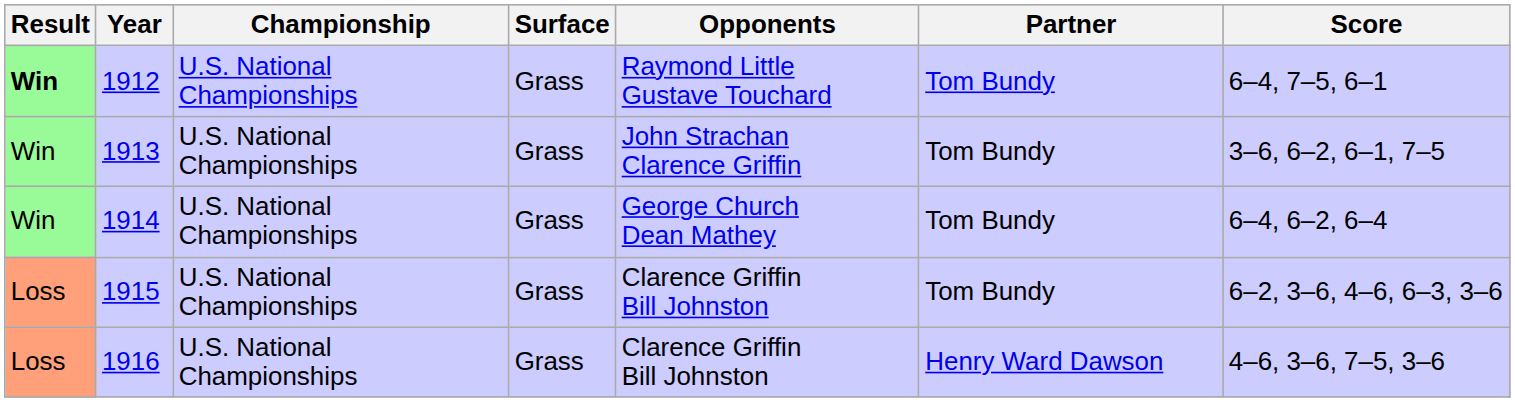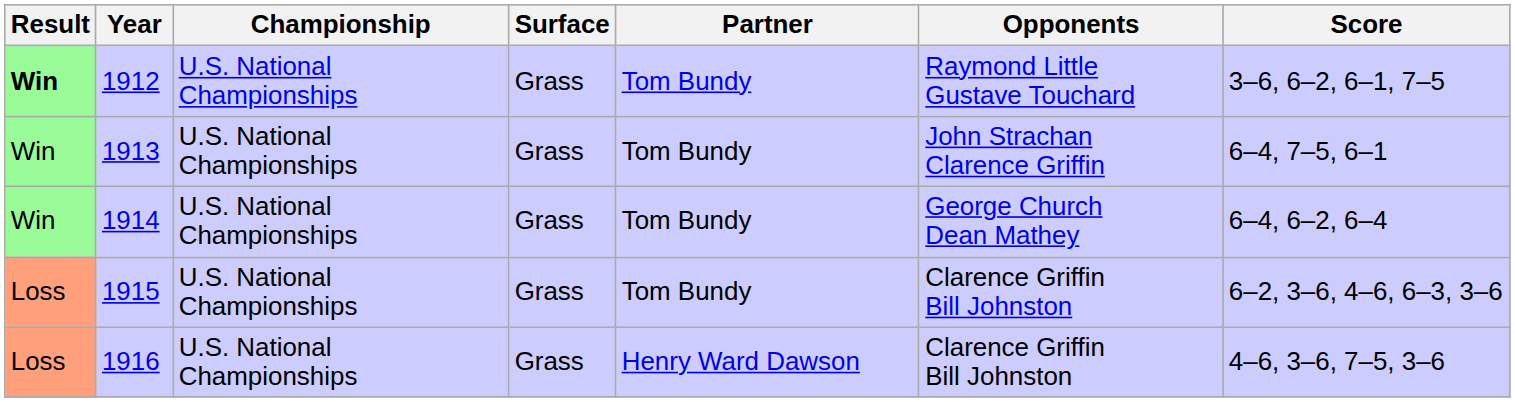 <table class="sortable wikitable">
 <tr>
 <th style="width:40px">Result</th>
 <th style="width:40px">Year</th>
 <th style="width:200px">Championship</th>
 <th style="width:50px">Surface</th>
+<th style="width:180px">Partner</th>
 <th style="width:180px">Opponents</th>
-<th style="width:180px">Partner</th>
 <th style="width:170px" class="unsortable">Score</th>
 </tr>
 <tr style="background:#ccf;">
 <td style="background:#98fb98;"><strong>Win</strong></td>
 <td><a href='#'>1912</a></td>
 <td><a href='#'>U.S. National Championships</a></td>
 <td>Grass</td>
+<td> <a href='#'>Tom Bundy</a></td>
 <td> <a href='#'>Raymond Little</a> <br>  <a href='#'>Gustave Touchard</a></td>
-<td> <a href='#'>Tom Bundy</a></td>
-<td>6–4, 7–5, 6–1</td>
+<td>3–6, 6–2, 6–1, 7–5</td>
 </tr>
 <tr style="background:#ccf;">
 <td style="background:#98fb98;">Win</td>
 <td><a href='#'>1913</a></td>
 <td>U.S. National Championships</td>
 <td>Grass</td>
+<td> Tom Bundy</td>
 <td> <a href='#'>John Strachan</a> <br>  <a href='#'>Clarence Griffin</a></td>
-<td> Tom Bundy</td>
-<td>3–6, 6–2, 6–1, 7–5</td>
+<td>6–4, 7–5, 6–1</td>
 </tr>
 <tr style="background:#ccf;">
 <td style="background:#98fb98;">Win</td>
 <td><a href='#'>1914</a></td>
 <td>U.S. National Championships</td>
 <td>Grass</td>
+<td> Tom Bundy</td>
 <td> <a href='#'>George Church</a><br>  <a href='#'>Dean Mathey</a></td>
-<td> Tom Bundy</td>
 <td>6–4, 6–2, 6–4</td>
 </tr>
 <tr style="background:#ccf;">
 <td style="background:#ffa07a;">Loss</td>
 <td><a href='#'>1915</a></td>
 <td>U.S. National Championships</td>
 <td>Grass</td>
+<td> Tom Bundy</td>
 <td> Clarence Griffin<br>  <a href='#'>Bill Johnston</a></td>
-<td> Tom Bundy</td>
 <td>6–2, 3–6, 4–6, 6–3, 3–6</td>
 </tr>
 <tr style="background:#ccf;">
 <td style="background:#ffa07a;">Loss</td>
 <td><a href='#'>1916</a></td>
 <td>U.S. National Championships</td>
 <td>Grass</td>
+<td> <a href='#'>Henry Ward Dawson</a></td>
 <td> Clarence Griffin<br>  Bill Johnston</td>
-<td> <a href='#'>Henry Ward Dawson</a></td>
 <td>4–6, 3–6, 7–5, 3–6</td>
 </tr>
 </table>
